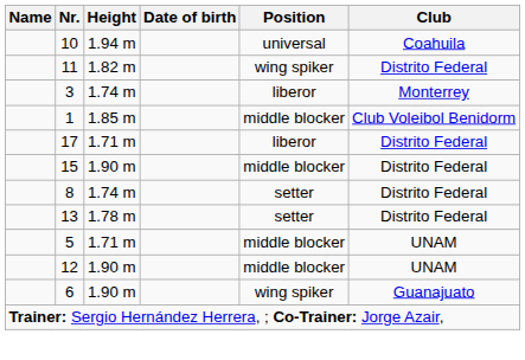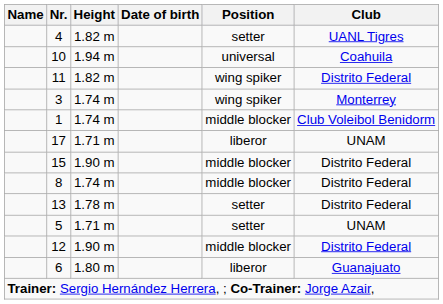 <table class="wikitable sortable" style="margin-bottom:0">
 <tr style="text-align:center; background:lavender;">
 <th>Name</th>
 <th>Nr.</th>
 <th>Height</th>
 <th>Date of birth</th>
 <th>Position</th>
 <th>Club</th>
+</tr>
+<tr style="text-align:center;">
+<td align="left"></td>
+<td>4</td>
+<td>1.82 m</td>
+<td></td>
+<td>setter</td>
+<td><a href='#'>UANL Tigres</a></td>
 </tr>
 <tr style="text-align:center;">
 <td align="left"></td>
 <td>10</td>
 <td>1.94 m</td>
 <td></td>
 <td>universal</td>
 <td><a href='#'>Coahuila</a></td>
 </tr>
 <tr style="text-align:center;">
 <td align="left"></td>
 <td>11</td>
 <td>1.82 m</td>
 <td></td>
 <td>wing spiker</td>
 <td><a href='#'>Distrito Federal</a></td>
 </tr>
 <tr style="text-align:center;">
 <td align="left"></td>
 <td>3</td>
 <td>1.74 m</td>
 <td></td>
-<td>liberor</td>
+<td>wing spiker</td>
 <td><a href='#'>Monterrey</a></td>
 </tr>
 <tr style="text-align:center;">
 <td align="left"></td>
 <td>1</td>
-<td>1.85 m</td>
+<td>1.74 m</td>
 <td></td>
 <td>middle blocker</td>
 <td><a href='#'>Club Voleibol Benidorm</a></td>
 </tr>
 <tr style="text-align:center;">
 <td align="left"></td>
 <td>17</td>
 <td>1.71 m</td>
 <td></td>
 <td>liberor</td>
-<td><a href='#'>Distrito Federal</a></td>
+<td>UNAM</td>
 </tr>
 <tr style="text-align:center;">
 <td align="left"></td>
 <td>15</td>
 <td>1.90 m</td>
 <td></td>
 <td>middle blocker</td>
 <td>Distrito Federal</td>
 </tr>
 <tr style="text-align:center;">
 <td align="left"></td>
 <td>8</td>
 <td>1.74 m</td>
 <td></td>
-<td>setter</td>
+<td>middle blocker</td>
 <td>Distrito Federal</td>
 </tr>
 <tr style="text-align:center;">
 <td align="left"></td>
 <td>13</td>
 <td>1.78 m</td>
 <td></td>
 <td>setter</td>
 <td>Distrito Federal</td>
 </tr>
 <tr style="text-align:center;">
 <td align="left"></td>
 <td>5</td>
 <td>1.71 m</td>
 <td></td>
-<td>middle blocker</td>
+<td>setter</td>
 <td>UNAM</td>
 </tr>
 <tr style="text-align:center;">
 <td align="left"></td>
 <td>12</td>
 <td>1.90 m</td>
 <td></td>
 <td>middle blocker</td>
-<td>UNAM</td>
+<td><a href='#'>Distrito Federal</a></td>
 </tr>
 <tr style="text-align:center;">
 <td align="left"></td>
 <td>6</td>
-<td>1.90 m</td>
+<td>1.80 m</td>
 <td></td>
-<td>wing spiker</td>
+<td>liberor</td>
 <td><a href='#'>Guanajuato</a></td>
 </tr>
 <tr class="sortbottom">
 <td colspan="6"><strong>Trainer:</strong> <a href='#'>Sergio Hernández Herrera</a>, ; <strong>Co-Trainer:</strong> <a href='#'>Jorge Azair</a>, </td>
 </tr>
 </table>
